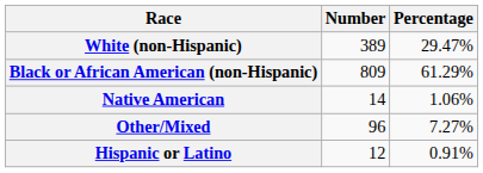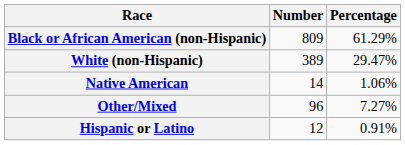 <table class="wikitable" style="text-align:right">
 <tr>
 <th scope="col">Race</th>
 <th scope="col">Number</th>
 <th scope="col">Percentage</th>
 </tr>
 <tr>
+<th scope="row"><a href='#'>Black or African American</a> (non-Hispanic)</th>
+<td>809</td>
+<td>61.29%</td>
+</tr>
+<tr>
 <th scope="row"><a href='#'>White</a> (non-Hispanic)</th>
 <td>389</td>
 <td>29.47%</td>
-</tr>
-<tr>
-<th scope="row"><a href='#'>Black or African American</a> (non-Hispanic)</th>
-<td>809</td>
-<td>61.29%</td>
 </tr>
 <tr>
 <th scope="row"><a href='#'>Native American</a></th>
 <td>14</td>
 <td>1.06%</td>
 </tr>
 <tr>
 <th scope="row"><a href='#'>Other/Mixed</a></th>
 <td>96</td>
 <td>7.27%</td>
 </tr>
 <tr>
 <th scope="row"><a href='#'>Hispanic</a> or <a href='#'>Latino</a></th>
 <td>12</td>
 <td>0.91%</td>
 </tr>
 </table>
